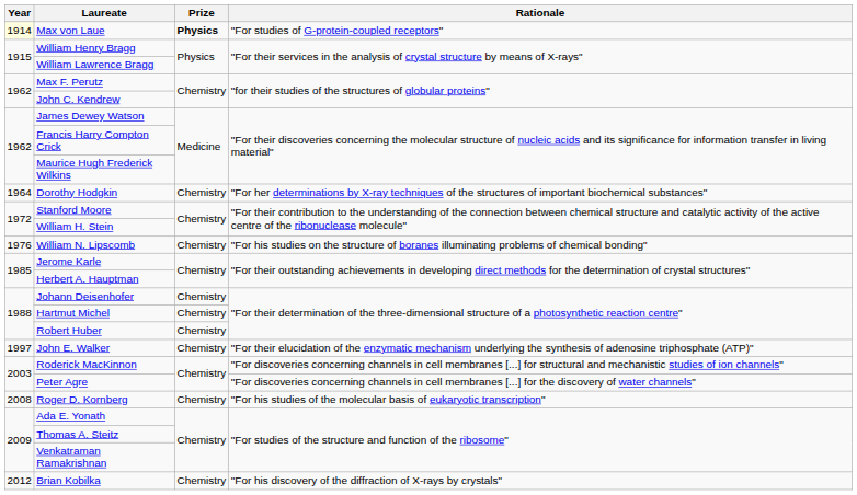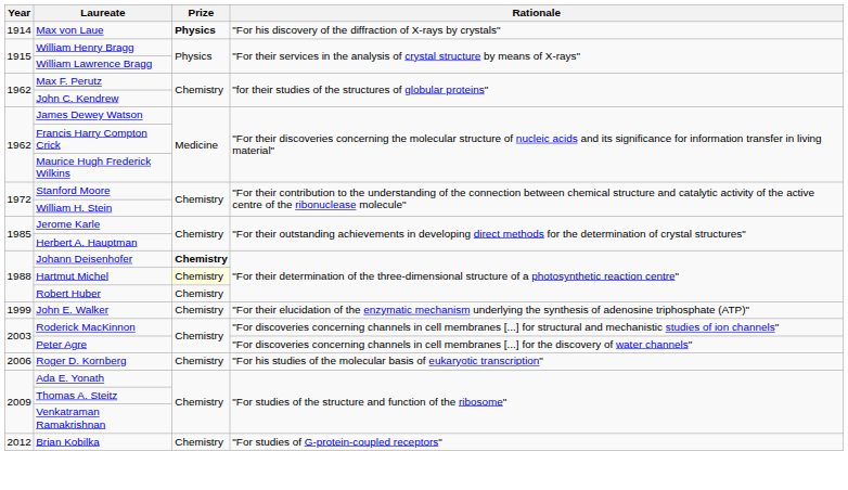 <table class="wikitable collapsible sortable">
 <tr>
 <th>Year</th>
 <th>Laureate</th>
 <th>Prize</th>
 <th>Rationale</th>
 </tr>
 <tr>
-<td style="background: lightyellow;">1914</td>
+<td>1914</td>
 <td><a href='#'>Max von Laue</a></td>
 <td><strong>Physics</strong></td>
-<td>"For studies of <a href='#'>G-protein-coupled receptors</a>"</td>
+<td>"For his discovery of the diffraction of X-rays by crystals"</td>
 </tr>
 <tr>
 <td rowspan="2">1915</td>
 <td><a href='#'>William Henry Bragg</a></td>
 <td rowspan="2">Physics</td>
 <td rowspan="2">"For their services in the analysis of <a href='#'>crystal structure</a> by means of X-rays"</td>
 </tr>
 <tr>
 <td><a href='#'>William Lawrence Bragg</a></td>
 </tr>
 <tr>
 <td rowspan="2">1962</td>
 <td><a href='#'>Max F. Perutz</a></td>
 <td rowspan="2">Chemistry</td>
 <td rowspan="2">"for their studies of the structures of <a href='#'>globular proteins</a>"</td>
 </tr>
 <tr>
 <td><a href='#'>John C. Kendrew</a></td>
 </tr>
 <tr>
 <td rowspan="3">1962</td>
 <td><a href='#'>James Dewey Watson</a></td>
 <td rowspan="3">Medicine</td>
 <td rowspan="3">"For their discoveries concerning the molecular structure of <a href='#'>nucleic acids</a> and its significance for information transfer in living material"</td>
 </tr>
 <tr>
 <td><a href='#'>Francis Harry Compton Crick</a></td>
 </tr>
 <tr>
 <td><a href='#'>Maurice Hugh Frederick Wilkins</a></td>
 </tr>
 <tr>
-<td>1964</td>
-<td><a href='#'>Dorothy Hodgkin</a></td>
-<td>Chemistry</td>
-<td>"For her <a href='#'>determinations by X-ray techniques</a> of the structures of important biochemical substances"</td>
-</tr>
-<tr>
 <td rowspan="2">1972</td>
 <td><a href='#'>Stanford Moore</a></td>
 <td rowspan="2">Chemistry</td>
 <td rowspan="2">"For their contribution to the understanding of the connection between chemical structure and catalytic activity of the active centre of the <a href='#'>ribonuclease</a> molecule"</td>
 </tr>
 <tr>
 <td><a href='#'>William H. Stein</a></td>
-</tr>
-<tr>
-<td>1976</td>
-<td><a href='#'>William N. Lipscomb</a></td>
-<td>Chemistry</td>
-<td>"For his studies on the structure of <a href='#'>boranes</a> illuminating problems of chemical bonding"</td>
 </tr>
 <tr>
 <td rowspan="2">1985</td>
 <td><a href='#'>Jerome Karle</a></td>
 <td rowspan="2">Chemistry</td>
 <td rowspan="2">"For their outstanding achievements in developing <a href='#'>direct methods</a> for the determination of crystal structures"</td>
 </tr>
 <tr>
 <td><a href='#'>Herbert A. Hauptman</a></td>
 </tr>
 <tr>
 <td rowspan="3">1988</td>
 <td><a href='#'>Johann Deisenhofer</a></td>
-<td>Chemistry</td>
+<td><strong>Chemistry</strong></td>
 <td rowspan="3">"For their determination of the three-dimensional structure of a <a href='#'>photosynthetic reaction centre</a>"</td>
 </tr>
 <tr>
 <td><a href='#'>Hartmut Michel</a></td>
-<td>Chemistry</td>
+<td style="background: lightyellow;">Chemistry</td>
 </tr>
 <tr>
 <td><a href='#'>Robert Huber</a></td>
 <td>Chemistry</td>
 </tr>
 <tr>
-<td>1997</td>
+<td>1999</td>
 <td><a href='#'>John E. Walker</a></td>
 <td>Chemistry</td>
 <td>"For their elucidation of the <a href='#'>enzymatic mechanism</a> underlying the synthesis of adenosine triphosphate (ATP)"</td>
 </tr>
 <tr>
 <td rowspan="2">2003</td>
 <td><a href='#'>Roderick MacKinnon</a></td>
 <td rowspan="2">Chemistry</td>
 <td>"For discoveries concerning channels in cell membranes [...] for structural and mechanistic <a href='#'>studies of ion channels</a>"</td>
 </tr>
 <tr>
 <td><a href='#'>Peter Agre</a></td>
 <td>"For discoveries concerning channels in cell membranes [...] for the discovery of <a href='#'>water channels</a>"</td>
 </tr>
 <tr>
-<td>2008</td>
+<td>2006</td>
 <td><a href='#'>Roger D. Kornberg</a></td>
 <td>Chemistry</td>
 <td>"For his studies of the molecular basis of <a href='#'>eukaryotic transcription</a>"</td>
 </tr>
 <tr>
 <td rowspan="3">2009</td>
 <td><a href='#'>Ada E. Yonath</a></td>
 <td rowspan="3">Chemistry</td>
 <td rowspan="3">"For studies of the structure and function of the <a href='#'>ribosome</a>"</td>
 </tr>
 <tr>
 <td><a href='#'>Thomas A. Steitz</a></td>
 </tr>
 <tr>
 <td><a href='#'>Venkatraman Ramakrishnan</a></td>
 </tr>
 <tr>
 <td>2012</td>
 <td><a href='#'>Brian Kobilka</a></td>
 <td>Chemistry</td>
-<td>"For his discovery of the diffraction of X-rays by crystals"</td>
+<td>"For studies of <a href='#'>G-protein-coupled receptors</a>"</td>
 </tr>
 </table>
